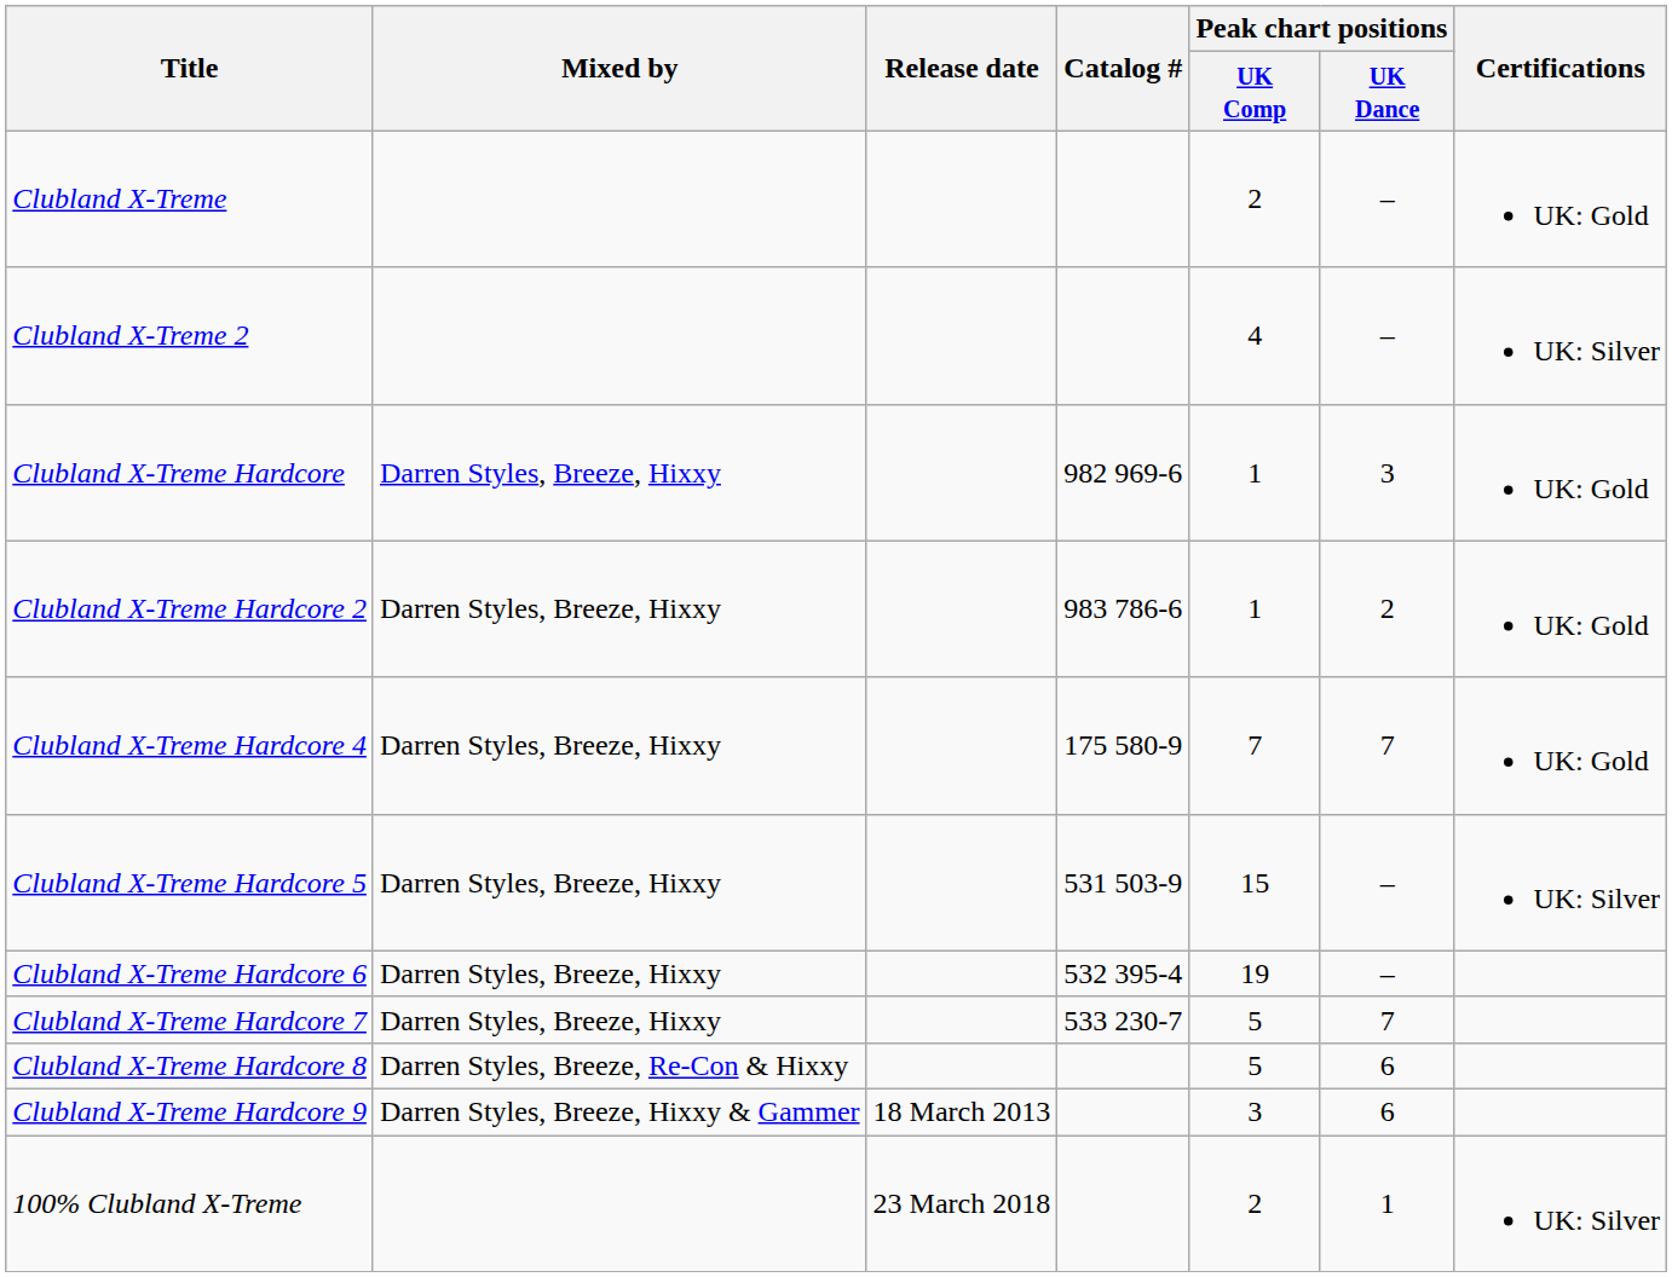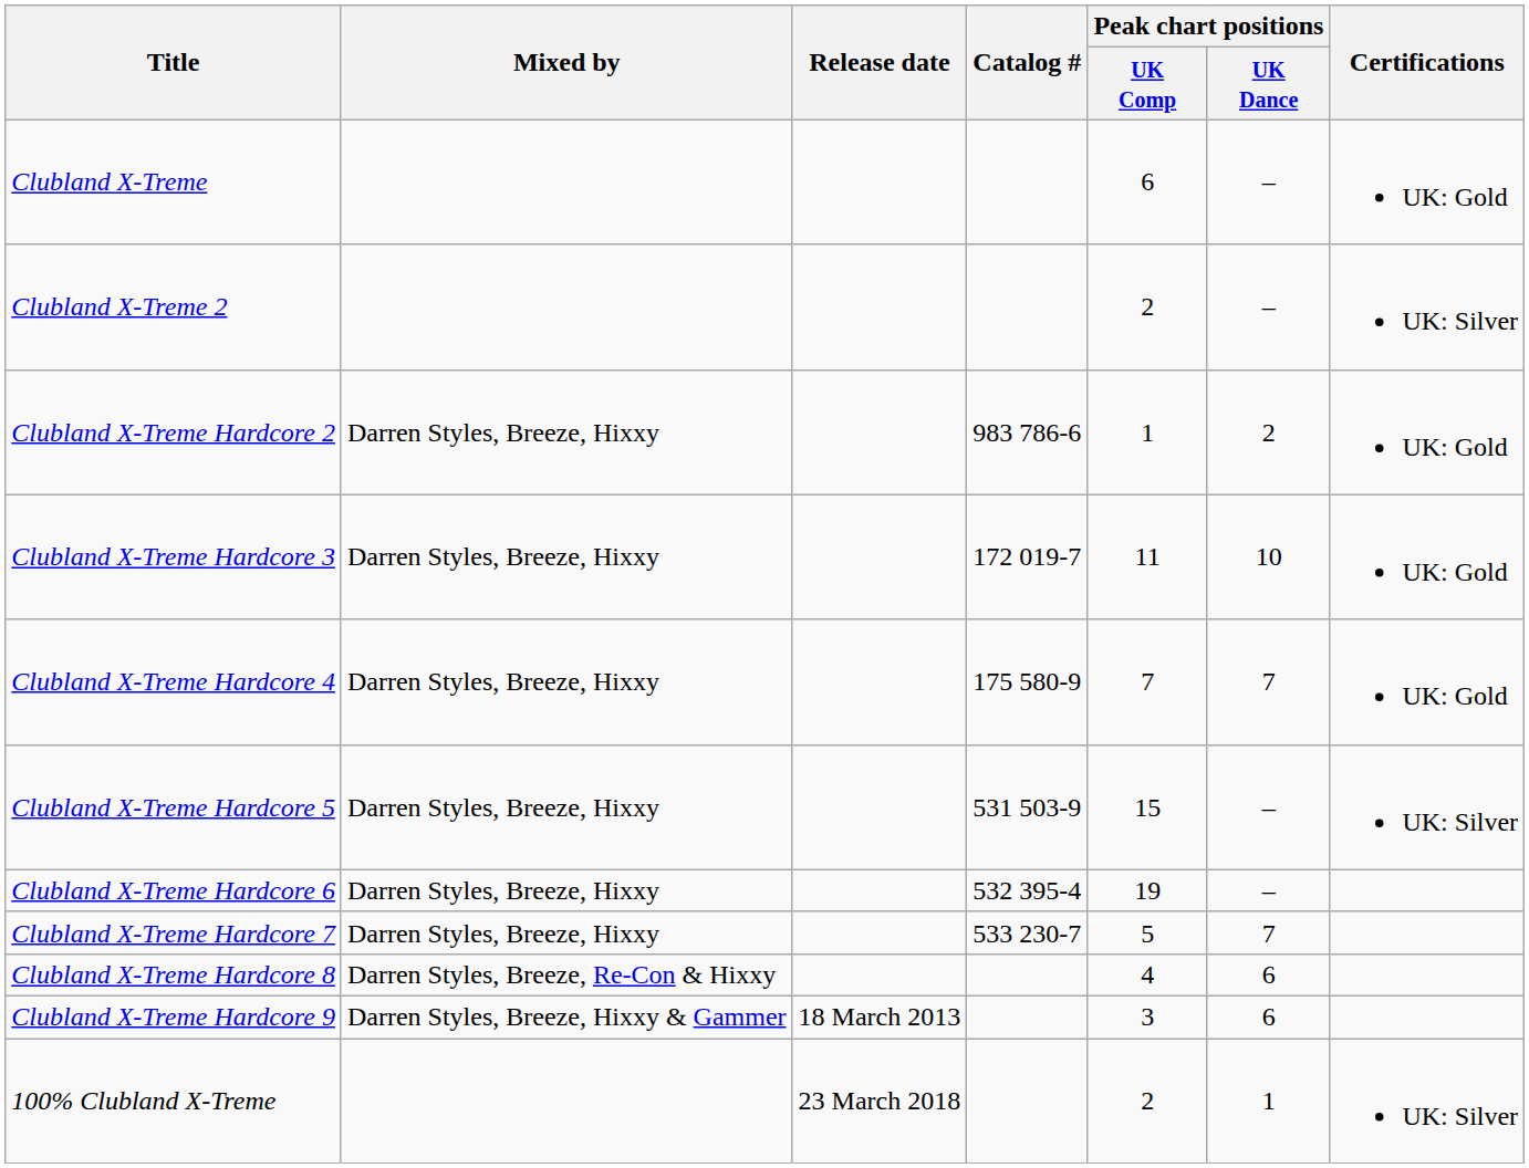 <table class="wikitable" border="1" style="text-align: center; width: auto; table-layout: fixed;">
 <tr>
 <th rowspan="2">Title</th>
 <th rowspan="2">Mixed by</th>
 <th rowspan="2">Release date</th>
 <th rowspan="2">Catalog #</th>
 <th colspan="2">Peak chart positions</th>
 <th rowspan="2">Certifications</th>
 </tr>
 <tr>
 <th><small><a href='#'>UK <br>Comp</a></small> <br></th>
 <th><small><a href='#'>UK <br>Dance</a></small></th>
 </tr>
 <tr>
 <td align="left"><em><a href='#'>Clubland X-Treme</a></em></td>
 <td></td>
 <td></td>
 <td></td>
-<td>2</td>
+<td>6</td>
 <td>–</td>
 <td align="left"><br><ul><li>UK: Gold</li></ul></td>
 </tr>
 <tr>
 <td align="left"><em><a href='#'>Clubland X-Treme 2</a></em></td>
 <td></td>
 <td></td>
 <td></td>
-<td>4</td>
+<td>2</td>
 <td>–</td>
 <td align="left"><br><ul><li>UK: Silver</li></ul></td>
-</tr>
-<tr>
-<td align="left"><em><a href='#'>Clubland X-Treme Hardcore</a></em></td>
-<td align="left"><a href='#'>Darren Styles</a>, <a href='#'>Breeze</a>, <a href='#'>Hixxy</a></td>
-<td></td>
-<td>982 969-6</td>
-<td>1</td>
-<td>3</td>
-<td align="left"><br><ul><li>UK: Gold</li></ul></td>
 </tr>
 <tr>
 <td align="left"><em><a href='#'>Clubland X-Treme Hardcore 2</a></em></td>
 <td align="left">Darren Styles, Breeze, Hixxy</td>
 <td></td>
 <td>983 786-6</td>
 <td>1</td>
 <td>2</td>
+<td align="left"><br><ul><li>UK: Gold</li></ul></td>
+</tr>
+<tr>
+<td align="left"><em><a href='#'>Clubland X-Treme Hardcore 3</a></em></td>
+<td align="left">Darren Styles, Breeze, Hixxy</td>
+<td></td>
+<td>172 019-7</td>
+<td>11</td>
+<td>10</td>
 <td align="left"><br><ul><li>UK: Gold</li></ul></td>
 </tr>
 <tr>
 <td align="left"><em><a href='#'>Clubland X-Treme Hardcore 4</a></em></td>
 <td align="left">Darren Styles, Breeze, Hixxy</td>
 <td></td>
 <td>175 580-9</td>
 <td>7</td>
 <td>7</td>
 <td align="left"><br><ul><li>UK: Gold</li></ul></td>
 </tr>
 <tr>
 <td align="left"><em><a href='#'>Clubland X-Treme Hardcore 5</a></em></td>
 <td align="left">Darren Styles, Breeze, Hixxy</td>
 <td></td>
 <td>531 503-9</td>
 <td>15</td>
 <td>–</td>
 <td align="left"><br><ul><li>UK: Silver</li></ul></td>
 </tr>
 <tr>
 <td align="left"><em><a href='#'>Clubland X-Treme Hardcore 6</a></em></td>
 <td align="left">Darren Styles, Breeze, Hixxy</td>
 <td></td>
 <td>532 395-4</td>
 <td>19</td>
 <td>–</td>
 <td></td>
 </tr>
 <tr>
 <td align="left"><em><a href='#'>Clubland X-Treme Hardcore 7</a></em></td>
 <td align="left">Darren Styles, Breeze, Hixxy</td>
 <td></td>
 <td>533 230-7</td>
 <td>5</td>
 <td>7</td>
 <td></td>
 </tr>
 <tr>
 <td align="left"><em><a href='#'>Clubland X-Treme Hardcore 8</a></em></td>
 <td align="left">Darren Styles, Breeze, <a href='#'>Re-Con</a> & Hixxy</td>
 <td></td>
 <td></td>
-<td>5</td>
+<td>4</td>
 <td>6</td>
 <td></td>
 </tr>
 <tr>
 <td align="left"><em><a href='#'>Clubland X-Treme Hardcore 9</a></em></td>
 <td align="left">Darren Styles, Breeze, Hixxy & <a href='#'>Gammer</a></td>
 <td>18 March 2013</td>
 <td></td>
 <td>3</td>
 <td>6</td>
 <td></td>
 </tr>
 <tr>
 <td align="left"><em>100% Clubland X-Treme</em></td>
 <td align="left"></td>
 <td>23 March 2018</td>
 <td></td>
 <td>2</td>
 <td>1</td>
 <td align="left"><br><ul><li>UK: Silver</li></ul></td>
 </tr>
 </table>
